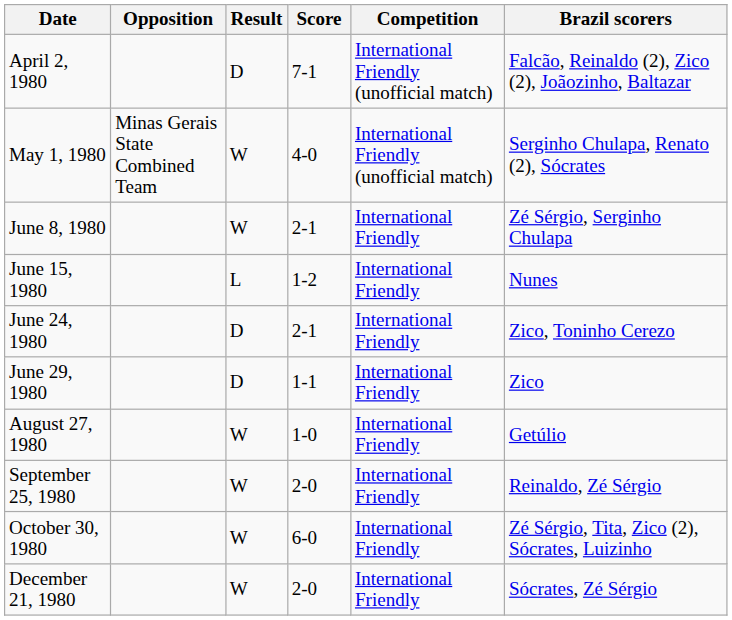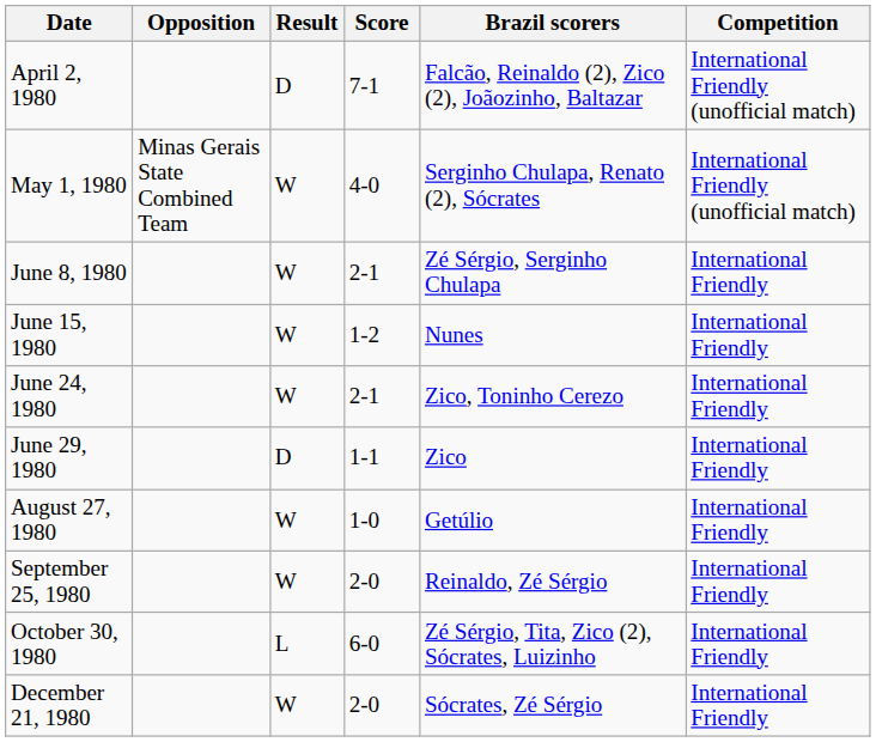 <table class="wikitable" style="text-align: left;">
 <tr>
 <th width=12%>Date</th>
 <th width=12%>Opposition</th>
 <th width=1%>Result</th>
 <th width=7%>Score</th>
+<th width=26%>Brazil scorers</th>
 <th width=18%>Competition</th>
-<th width=26%>Brazil scorers</th>
 </tr>
 <tr>
 <td>April 2, 1980</td>
 <td></td>
 <td>D</td>
 <td>7-1</td>
+<td><a href='#'>Falcão</a>, <a href='#'>Reinaldo</a> (2), <a href='#'>Zico</a> (2), <a href='#'>Joãozinho</a>, <a href='#'>Baltazar</a></td>
 <td><a href='#'>International Friendly</a> (unofficial match)</td>
-<td><a href='#'>Falcão</a>, <a href='#'>Reinaldo</a> (2), <a href='#'>Zico</a> (2), <a href='#'>Joãozinho</a>, <a href='#'>Baltazar</a></td>
 </tr>
 <tr>
 <td>May 1, 1980</td>
 <td> Minas Gerais State Combined Team</td>
 <td>W</td>
 <td>4-0</td>
+<td><a href='#'>Serginho Chulapa</a>, <a href='#'>Renato</a> (2), <a href='#'>Sócrates</a></td>
 <td><a href='#'>International Friendly</a> (unofficial match)</td>
-<td><a href='#'>Serginho Chulapa</a>, <a href='#'>Renato</a> (2), <a href='#'>Sócrates</a></td>
 </tr>
 <tr>
 <td>June 8, 1980</td>
 <td></td>
 <td>W</td>
 <td>2-1</td>
+<td><a href='#'>Zé Sérgio</a>, <a href='#'>Serginho Chulapa</a></td>
 <td><a href='#'>International Friendly</a></td>
-<td><a href='#'>Zé Sérgio</a>, <a href='#'>Serginho Chulapa</a></td>
 </tr>
 <tr>
 <td>June 15, 1980</td>
 <td></td>
-<td>L</td>
+<td>W</td>
 <td>1-2</td>
+<td><a href='#'>Nunes</a></td>
 <td><a href='#'>International Friendly</a></td>
-<td><a href='#'>Nunes</a></td>
 </tr>
 <tr>
 <td>June 24, 1980</td>
 <td></td>
-<td>D</td>
+<td>W</td>
 <td>2-1</td>
+<td><a href='#'>Zico</a>, <a href='#'>Toninho Cerezo</a></td>
 <td><a href='#'>International Friendly</a></td>
-<td><a href='#'>Zico</a>, <a href='#'>Toninho Cerezo</a></td>
 </tr>
 <tr>
 <td>June 29, 1980</td>
 <td></td>
 <td>D</td>
 <td>1-1</td>
+<td><a href='#'>Zico</a></td>
 <td><a href='#'>International Friendly</a></td>
-<td><a href='#'>Zico</a></td>
 </tr>
 <tr>
 <td>August 27, 1980</td>
 <td></td>
 <td>W</td>
 <td>1-0</td>
+<td><a href='#'>Getúlio</a></td>
 <td><a href='#'>International Friendly</a></td>
-<td><a href='#'>Getúlio</a></td>
 </tr>
 <tr>
 <td>September 25, 1980</td>
 <td></td>
 <td>W</td>
 <td>2-0</td>
+<td><a href='#'>Reinaldo</a>, <a href='#'>Zé Sérgio</a></td>
 <td><a href='#'>International Friendly</a></td>
-<td><a href='#'>Reinaldo</a>, <a href='#'>Zé Sérgio</a></td>
 </tr>
 <tr>
 <td>October 30, 1980</td>
 <td></td>
-<td>W</td>
+<td>L</td>
 <td>6-0</td>
+<td><a href='#'>Zé Sérgio</a>, <a href='#'>Tita</a>, <a href='#'>Zico</a> (2), <a href='#'>Sócrates</a>, <a href='#'>Luizinho</a></td>
 <td><a href='#'>International Friendly</a></td>
-<td><a href='#'>Zé Sérgio</a>, <a href='#'>Tita</a>, <a href='#'>Zico</a> (2), <a href='#'>Sócrates</a>, <a href='#'>Luizinho</a></td>
 </tr>
 <tr>
 <td>December 21, 1980</td>
 <td></td>
 <td>W</td>
 <td>2-0</td>
+<td><a href='#'>Sócrates</a>, <a href='#'>Zé Sérgio</a></td>
 <td><a href='#'>International Friendly</a></td>
-<td><a href='#'>Sócrates</a>, <a href='#'>Zé Sérgio</a></td>
 </tr>
 </table>
